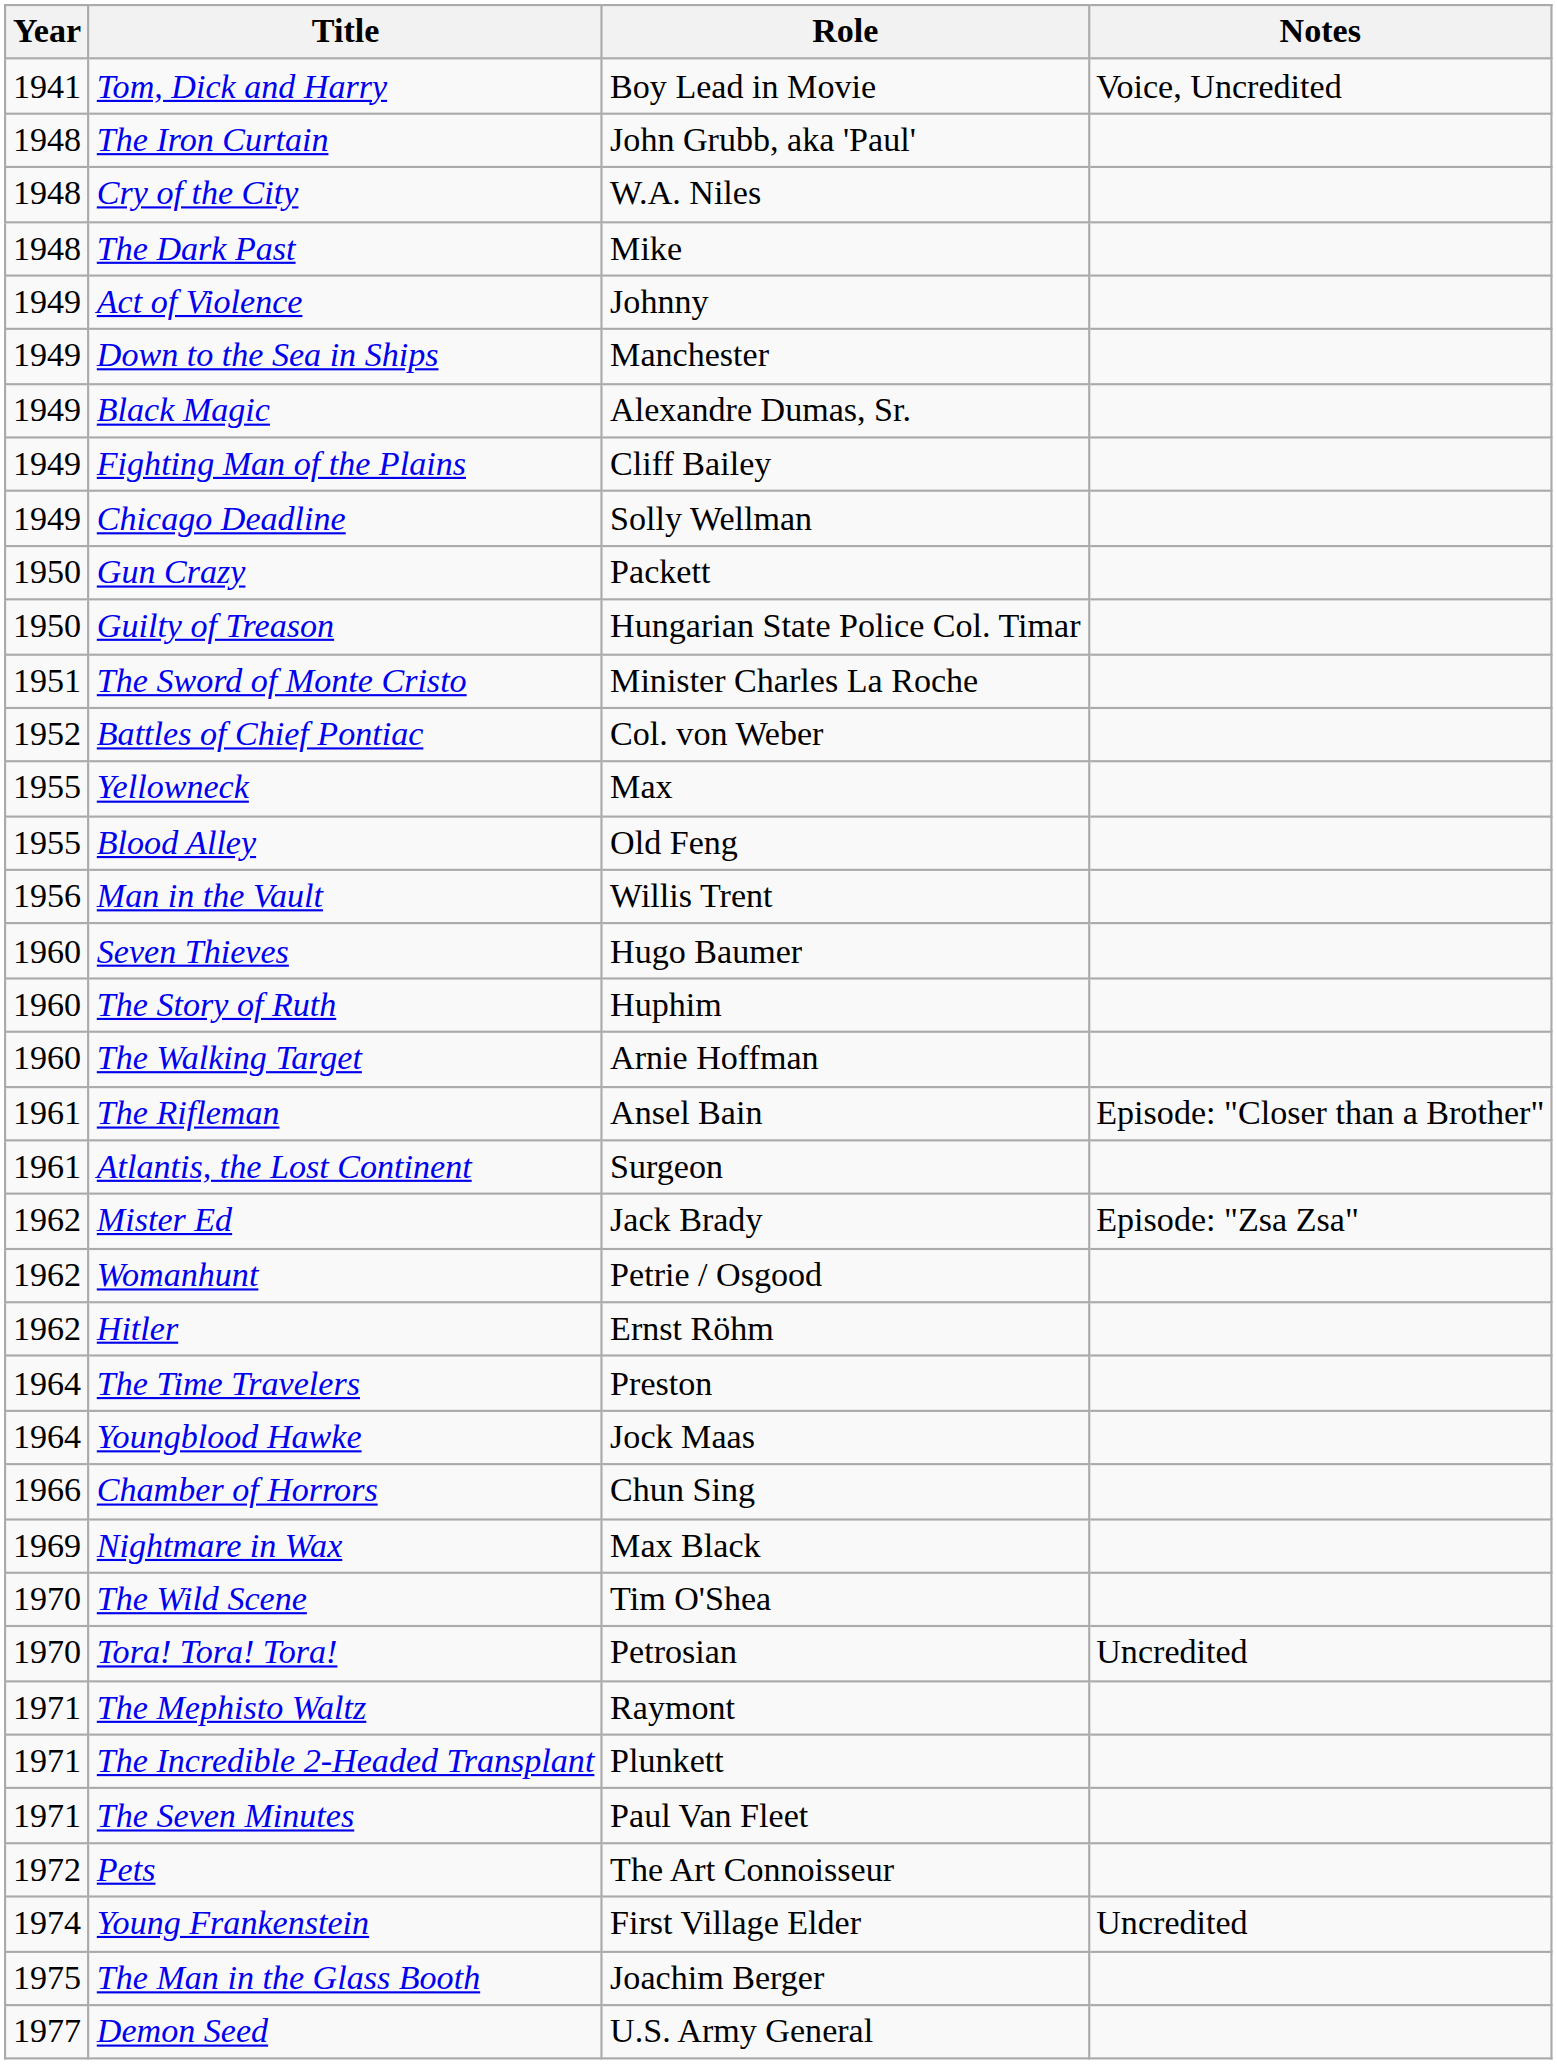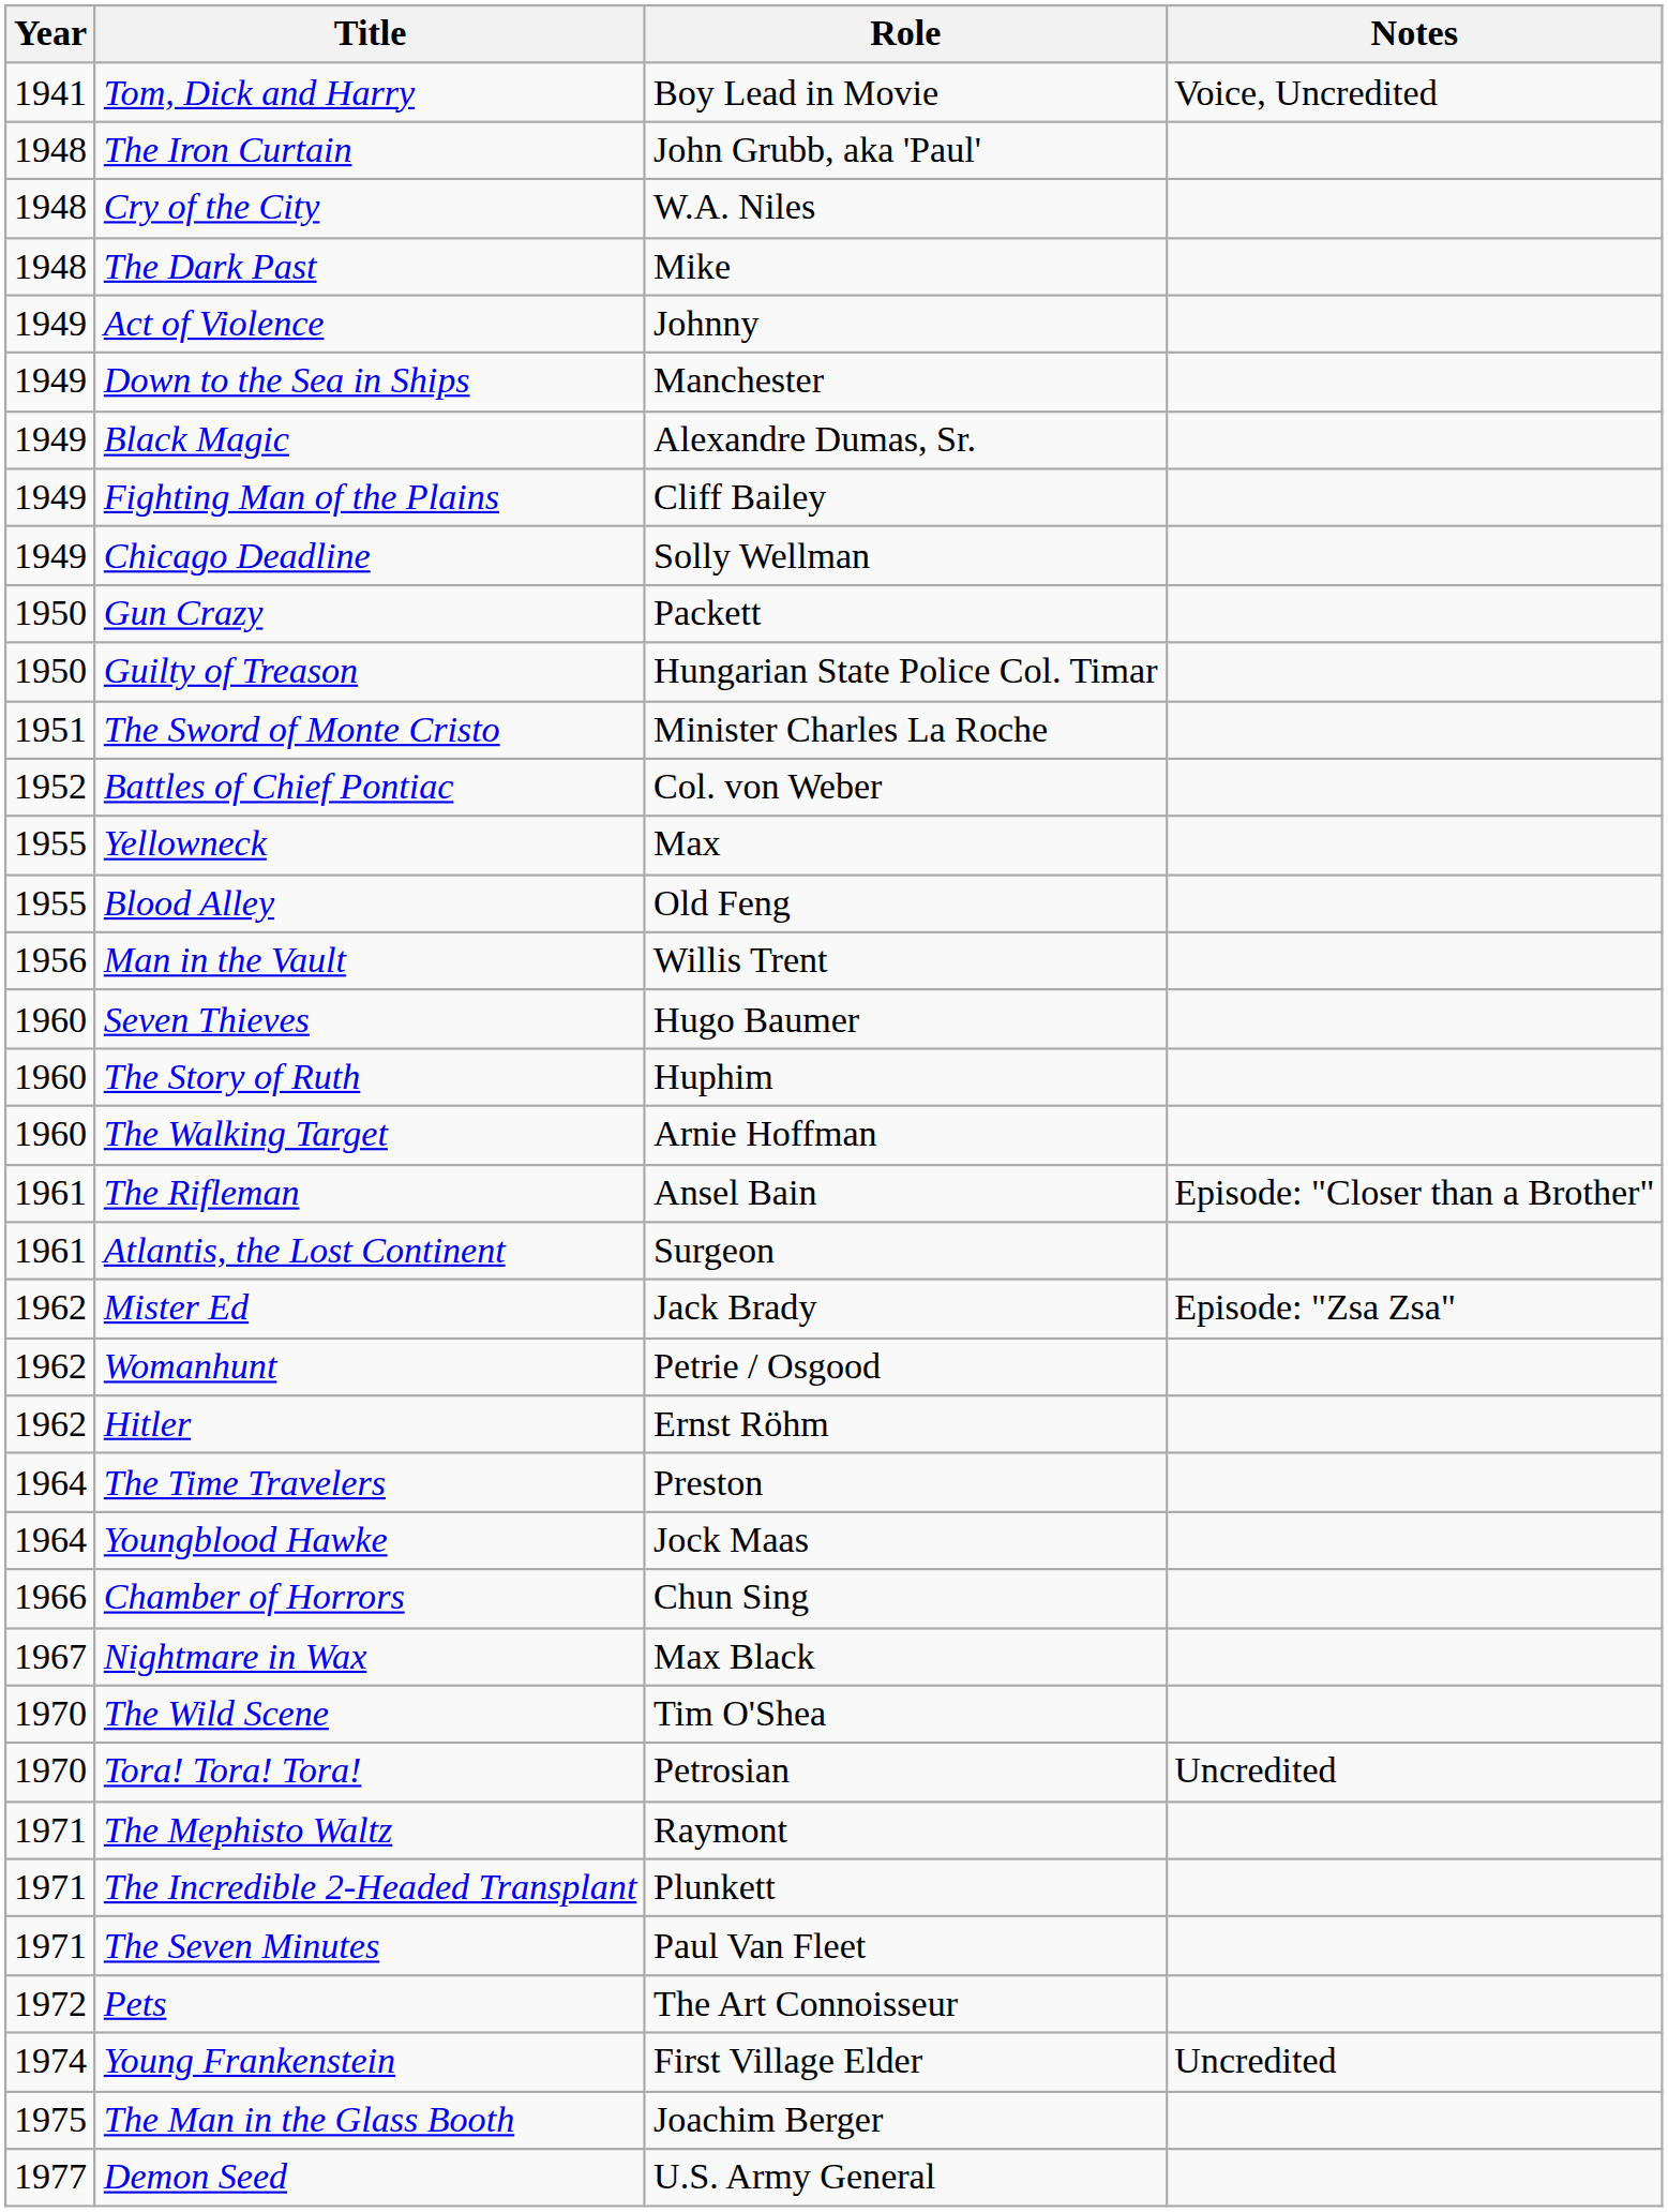 <table class="wikitable">
 <tr>
 <th>Year</th>
 <th>Title</th>
 <th>Role</th>
 <th>Notes</th>
 </tr>
 <tr>
 <td>1941</td>
 <td><em><a href='#'>Tom, Dick and Harry</a></em></td>
 <td>Boy Lead in Movie</td>
 <td>Voice, Uncredited</td>
 </tr>
 <tr>
 <td>1948</td>
 <td><em><a href='#'>The Iron Curtain</a></em></td>
 <td>John Grubb, aka 'Paul'</td>
 <td></td>
 </tr>
 <tr>
 <td>1948</td>
 <td><em><a href='#'>Cry of the City</a></em></td>
 <td>W.A. Niles</td>
 <td></td>
 </tr>
 <tr>
 <td>1948</td>
 <td><em><a href='#'>The Dark Past</a></em></td>
 <td>Mike</td>
 <td></td>
 </tr>
 <tr>
 <td>1949</td>
 <td><em><a href='#'>Act of Violence</a></em></td>
 <td>Johnny</td>
 <td></td>
 </tr>
 <tr>
 <td>1949</td>
 <td><em><a href='#'>Down to the Sea in Ships</a></em></td>
 <td>Manchester</td>
 <td></td>
 </tr>
 <tr>
 <td>1949</td>
 <td><em><a href='#'>Black Magic</a></em></td>
 <td>Alexandre Dumas, Sr.</td>
 <td></td>
 </tr>
 <tr>
 <td>1949</td>
 <td><em><a href='#'>Fighting Man of the Plains</a></em></td>
 <td>Cliff Bailey</td>
 <td></td>
 </tr>
 <tr>
 <td>1949</td>
 <td><em><a href='#'>Chicago Deadline</a></em></td>
 <td>Solly Wellman</td>
 <td></td>
 </tr>
 <tr>
 <td>1950</td>
 <td><em><a href='#'>Gun Crazy</a></em></td>
 <td>Packett</td>
 <td></td>
 </tr>
 <tr>
 <td>1950</td>
 <td><em><a href='#'>Guilty of Treason</a></em></td>
 <td>Hungarian State Police Col. Timar</td>
 <td></td>
 </tr>
 <tr>
 <td>1951</td>
 <td><em><a href='#'>The Sword of Monte Cristo</a></em></td>
 <td>Minister Charles La Roche</td>
 <td></td>
 </tr>
 <tr>
 <td>1952</td>
 <td><em><a href='#'>Battles of Chief Pontiac</a></em></td>
 <td>Col. von Weber</td>
 <td></td>
 </tr>
 <tr>
 <td>1955</td>
 <td><em><a href='#'>Yellowneck</a></em></td>
 <td>Max</td>
 <td></td>
 </tr>
 <tr>
 <td>1955</td>
 <td><em><a href='#'>Blood Alley</a></em></td>
 <td>Old Feng</td>
 <td></td>
 </tr>
 <tr>
 <td>1956</td>
 <td><em><a href='#'>Man in the Vault</a></em></td>
 <td>Willis Trent</td>
 <td></td>
 </tr>
 <tr>
 <td>1960</td>
 <td><em><a href='#'>Seven Thieves</a></em></td>
 <td>Hugo Baumer</td>
 <td></td>
 </tr>
 <tr>
 <td>1960</td>
 <td><em><a href='#'>The Story of Ruth</a></em></td>
 <td>Huphim</td>
 <td></td>
 </tr>
 <tr>
 <td>1960</td>
 <td><em><a href='#'>The Walking Target</a></em></td>
 <td>Arnie Hoffman</td>
 <td></td>
 </tr>
 <tr>
 <td>1961</td>
 <td><em><a href='#'>The Rifleman</a></em></td>
 <td>Ansel Bain</td>
 <td>Episode: "Closer than a Brother"</td>
 </tr>
 <tr>
 <td>1961</td>
 <td><em><a href='#'>Atlantis, the Lost Continent</a></em></td>
 <td>Surgeon</td>
 <td></td>
 </tr>
 <tr>
 <td>1962</td>
 <td><em><a href='#'>Mister Ed</a></em></td>
 <td>Jack Brady</td>
 <td>Episode: "Zsa Zsa"</td>
 </tr>
 <tr>
 <td>1962</td>
 <td><em><a href='#'>Womanhunt</a></em></td>
 <td>Petrie / Osgood</td>
 <td></td>
 </tr>
 <tr>
 <td>1962</td>
 <td><em><a href='#'>Hitler</a></em></td>
 <td>Ernst Röhm</td>
 <td></td>
 </tr>
 <tr>
 <td>1964</td>
 <td><em><a href='#'>The Time Travelers</a></em></td>
 <td>Preston</td>
 <td></td>
 </tr>
 <tr>
 <td>1964</td>
 <td><em><a href='#'>Youngblood Hawke</a></em></td>
 <td>Jock Maas</td>
 <td></td>
 </tr>
 <tr>
 <td>1966</td>
 <td><em><a href='#'>Chamber of Horrors</a></em></td>
 <td>Chun Sing</td>
 <td></td>
 </tr>
 <tr>
-<td>1969</td>
+<td>1967</td>
 <td><em><a href='#'>Nightmare in Wax</a></em></td>
 <td>Max Black</td>
 <td></td>
 </tr>
 <tr>
 <td>1970</td>
 <td><em><a href='#'>The Wild Scene</a></em></td>
 <td>Tim O'Shea</td>
 <td></td>
 </tr>
 <tr>
 <td>1970</td>
 <td><em><a href='#'>Tora! Tora! Tora!</a></em></td>
 <td>Petrosian</td>
 <td>Uncredited</td>
 </tr>
 <tr>
 <td>1971</td>
 <td><em><a href='#'>The Mephisto Waltz</a></em></td>
 <td>Raymont</td>
 <td></td>
 </tr>
 <tr>
 <td>1971</td>
 <td><em><a href='#'>The Incredible 2-Headed Transplant</a></em></td>
 <td>Plunkett</td>
 <td></td>
 </tr>
 <tr>
 <td>1971</td>
 <td><em><a href='#'>The Seven Minutes</a></em></td>
 <td>Paul Van Fleet</td>
 <td></td>
 </tr>
 <tr>
 <td>1972</td>
 <td><em><a href='#'>Pets</a></em></td>
 <td>The Art Connoisseur</td>
 <td></td>
 </tr>
 <tr>
 <td>1974</td>
 <td><em><a href='#'>Young Frankenstein</a></em></td>
 <td>First Village Elder</td>
 <td>Uncredited</td>
 </tr>
 <tr>
 <td>1975</td>
 <td><em><a href='#'>The Man in the Glass Booth</a></em></td>
 <td>Joachim Berger</td>
 <td></td>
 </tr>
 <tr>
 <td>1977</td>
 <td><em><a href='#'>Demon Seed</a></em></td>
 <td>U.S. Army General</td>
 <td></td>
 </tr>
 </table>
